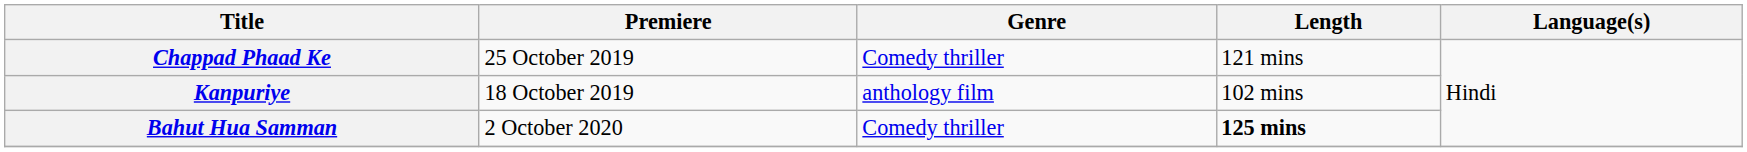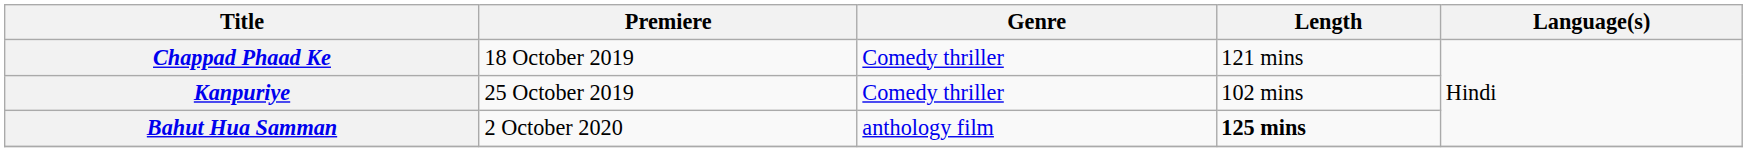 <table class="wikitable plainrowheaders sortable" style="width:99%;">
 <tr>
 <th>Title</th>
 <th>Premiere</th>
 <th>Genre</th>
 <th>Length</th>
 <th>Language(s)</th>
 </tr>
 <tr>
 <th scope="row"><em><a href='#'>Chappad Phaad Ke</a></em></th>
-<td>25 October 2019</td>
+<td>18 October 2019</td>
 <td><a href='#'>Comedy thriller</a></td>
 <td>121 mins</td>
 <td rowspan="3">Hindi</td>
 </tr>
 <tr>
 <th scope="row"><em><a href='#'>Kanpuriye</a></em></th>
-<td>18 October 2019</td>
-<td><a href='#'>anthology film</a></td>
+<td>25 October 2019</td>
+<td><a href='#'>Comedy thriller</a></td>
 <td>102 mins</td>
 </tr>
 <tr>
 <th scope="row"><em><a href='#'>Bahut Hua Samman</a></em> </th>
 <td>2 October 2020</td>
-<td><a href='#'>Comedy thriller</a></td>
+<td><a href='#'>anthology film</a></td>
 <td><strong>125 mins</strong></td>
 </tr>
 <tr>
 </tr>
 </table>
